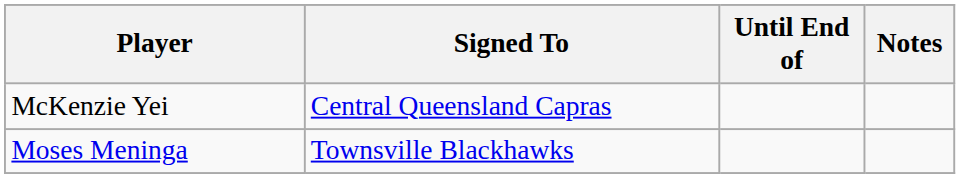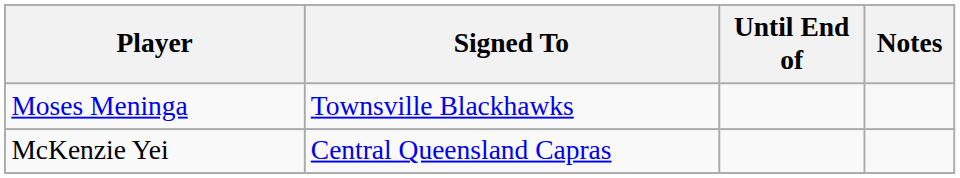 <table class="wikitable" style="font-size:90%">
 <tr style="background:#efefef;">
 <th style="width:150px;">Player</th>
 <th style="width:210px;">Signed To</th>
 <th style="width:70px;">Until End of</th>
 <th style="width:40px;">Notes</th>
 </tr>
 <tr>
+<td><a href='#'>Moses Meninga</a></td>
+<td> <a href='#'>Townsville Blackhawks</a></td>
+<td></td>
+<td></td>
+</tr>
+<tr>
 <td>McKenzie Yei</td>
 <td> <a href='#'>Central Queensland Capras</a></td>
 <td></td>
 <td></td>
 </tr>
-<tr>
-<td><a href='#'>Moses Meninga</a></td>
-<td> <a href='#'>Townsville Blackhawks</a></td>
-<td></td>
-<td></td>
-</tr>
 </table>
